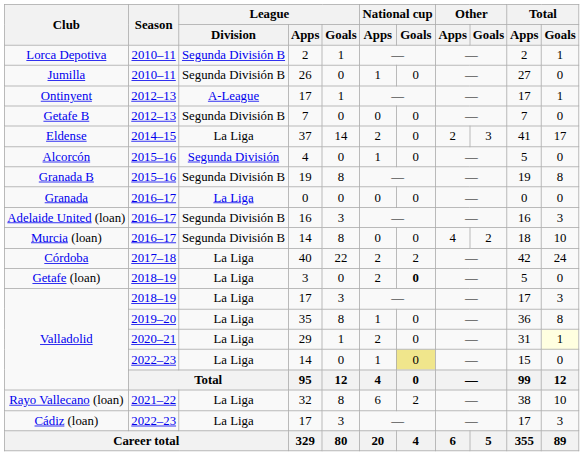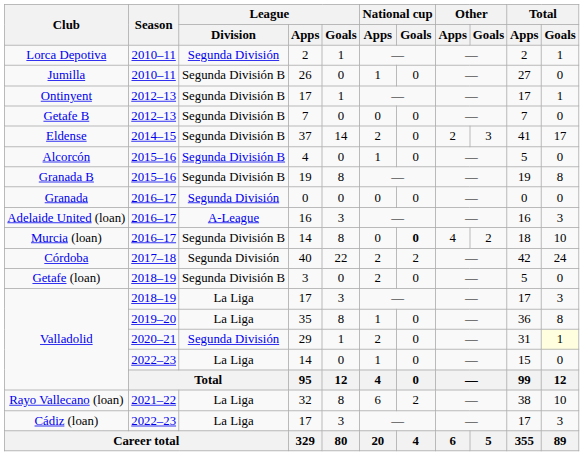 <table class="wikitable" style="text-align: center">
 <tr>
 <th rowspan="2">Club</th>
 <th rowspan="2">Season</th>
 <th colspan="3">League</th>
 <th colspan="2">National cup</th>
 <th colspan="2">Other</th>
 <th colspan="2">Total</th>
 </tr>
 <tr>
 <th>Division</th>
 <th>Apps</th>
 <th>Goals</th>
 <th>Apps</th>
 <th>Goals</th>
 <th>Apps</th>
 <th>Goals</th>
 <th>Apps</th>
 <th>Goals</th>
 </tr>
 <tr>
 <td><a href='#'>Lorca Depotiva</a></td>
 <td><a href='#'>2010–11</a></td>
-<td><a href='#'>Segunda División B</a></td>
+<td><a href='#'>Segunda División</a></td>
 <td>2</td>
 <td>1</td>
 <td colspan="2">—</td>
 <td colspan="2">—</td>
 <td>2</td>
 <td>1</td>
 </tr>
 <tr>
 <td><a href='#'>Jumilla</a></td>
 <td><a href='#'>2010–11</a></td>
 <td>Segunda División B</td>
 <td>26</td>
 <td>0</td>
 <td>1</td>
 <td>0</td>
 <td colspan="2">—</td>
 <td>27</td>
 <td>0</td>
 </tr>
 <tr>
 <td><a href='#'>Ontinyent</a></td>
 <td><a href='#'>2012–13</a></td>
-<td><a href='#'>A-League</a></td>
+<td>Segunda División B</td>
 <td>17</td>
 <td>1</td>
 <td colspan="2">—</td>
 <td colspan="2">—</td>
 <td>17</td>
 <td>1</td>
 </tr>
 <tr>
 <td><a href='#'>Getafe B</a></td>
 <td><a href='#'>2012–13</a></td>
 <td>Segunda División B</td>
 <td>7</td>
 <td>0</td>
 <td>0</td>
 <td>0</td>
 <td colspan="2">—</td>
 <td>7</td>
 <td>0</td>
 </tr>
 <tr>
 <td><a href='#'>Eldense</a></td>
 <td><a href='#'>2014–15</a></td>
-<td>La Liga</td>
+<td>Segunda División B</td>
 <td>37</td>
 <td>14</td>
 <td>2</td>
 <td>0</td>
 <td>2</td>
 <td>3</td>
 <td>41</td>
 <td>17</td>
 </tr>
 <tr>
 <td><a href='#'>Alcorcón</a></td>
 <td><a href='#'>2015–16</a></td>
-<td><a href='#'>Segunda División</a></td>
+<td><a href='#'>Segunda División B</a></td>
 <td>4</td>
 <td>0</td>
 <td>1</td>
 <td>0</td>
 <td colspan="2">—</td>
 <td>5</td>
 <td>0</td>
 </tr>
 <tr>
 <td><a href='#'>Granada B</a></td>
 <td><a href='#'>2015–16</a></td>
 <td>Segunda División B</td>
 <td>19</td>
 <td>8</td>
 <td colspan="2">—</td>
 <td colspan="2">—</td>
 <td>19</td>
 <td>8</td>
 </tr>
 <tr>
 <td><a href='#'>Granada</a></td>
 <td><a href='#'>2016–17</a></td>
-<td><a href='#'>La Liga</a></td>
+<td><a href='#'>Segunda División</a></td>
 <td>0</td>
 <td>0</td>
 <td>0</td>
 <td>0</td>
 <td colspan="2">—</td>
 <td>0</td>
 <td>0</td>
 </tr>
 <tr>
 <td><a href='#'>Adelaide United</a> (loan)</td>
 <td><a href='#'>2016–17</a></td>
-<td>Segunda División B</td>
+<td><a href='#'>A-League</a></td>
 <td>16</td>
 <td>3</td>
 <td colspan="2">—</td>
 <td colspan="2">—</td>
 <td>16</td>
 <td>3</td>
 </tr>
 <tr>
 <td><a href='#'>Murcia</a> (loan)</td>
 <td><a href='#'>2016–17</a></td>
 <td>Segunda División B</td>
 <td>14</td>
 <td>8</td>
 <td>0</td>
-<td>0</td>
+<td><strong>0</strong></td>
 <td>4</td>
 <td>2</td>
 <td>18</td>
 <td>10</td>
 </tr>
 <tr>
 <td><a href='#'>Córdoba</a></td>
 <td><a href='#'>2017–18</a></td>
-<td>La Liga</td>
+<td>Segunda División</td>
 <td>40</td>
 <td>22</td>
 <td>2</td>
 <td>2</td>
 <td colspan="2">—</td>
 <td>42</td>
 <td>24</td>
 </tr>
 <tr>
 <td><a href='#'>Getafe</a> (loan)</td>
 <td><a href='#'>2018–19</a></td>
-<td>La Liga</td>
+<td>Segunda División B</td>
 <td>3</td>
 <td>0</td>
 <td>2</td>
-<td><strong>0</strong></td>
+<td>0</td>
 <td colspan="2">—</td>
 <td>5</td>
 <td>0</td>
 </tr>
 <tr>
 <td rowspan="5"><a href='#'>Valladolid</a></td>
 <td><a href='#'>2018–19</a></td>
 <td>La Liga</td>
 <td>17</td>
 <td>3</td>
 <td colspan="2">—</td>
 <td colspan="2">—</td>
 <td>17</td>
 <td>3</td>
 </tr>
 <tr>
 <td><a href='#'>2019–20</a></td>
 <td>La Liga</td>
 <td>35</td>
 <td>8</td>
 <td>1</td>
 <td>0</td>
 <td colspan="2">—</td>
 <td>36</td>
 <td>8</td>
 </tr>
 <tr>
 <td><a href='#'>2020–21</a></td>
-<td>La Liga</td>
+<td><a href='#'>Segunda División</a></td>
 <td>29</td>
 <td>1</td>
 <td>2</td>
 <td>0</td>
 <td colspan="2">—</td>
 <td>31</td>
 <td style="background: lightyellow;">1</td>
 </tr>
 <tr>
 <td><a href='#'>2022–23</a></td>
 <td>La Liga</td>
 <td>14</td>
 <td>0</td>
 <td>1</td>
-<td style="background: khaki;">0</td>
+<td>0</td>
 <td colspan="2">—</td>
 <td>15</td>
 <td>0</td>
 </tr>
 <tr>
 <th colspan="2">Total</th>
 <th>95</th>
 <th>12</th>
 <th>4</th>
 <th>0</th>
 <th colspan="2">—</th>
 <th>99</th>
 <th>12</th>
 </tr>
 <tr>
 <td><a href='#'>Rayo Vallecano</a> (loan)</td>
 <td><a href='#'>2021–22</a></td>
 <td>La Liga</td>
 <td>32</td>
 <td>8</td>
 <td>6</td>
 <td>2</td>
 <td colspan="2">—</td>
 <td>38</td>
 <td>10</td>
 </tr>
 <tr>
 <td><a href='#'>Cádiz</a> (loan)</td>
 <td><a href='#'>2022–23</a></td>
 <td>La Liga</td>
 <td>17</td>
 <td>3</td>
 <td colspan="2">—</td>
 <td colspan="2">—</td>
 <td>17</td>
 <td>3</td>
 </tr>
 <tr>
 <th colspan="3">Career total</th>
 <th>329</th>
 <th>80</th>
 <th>20</th>
 <th>4</th>
 <th>6</th>
 <th>5</th>
 <th>355</th>
 <th>89</th>
 </tr>
 </table>
